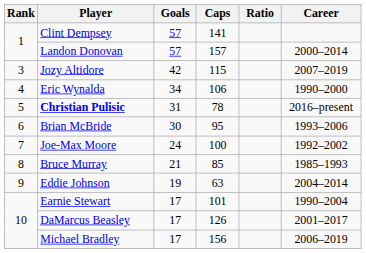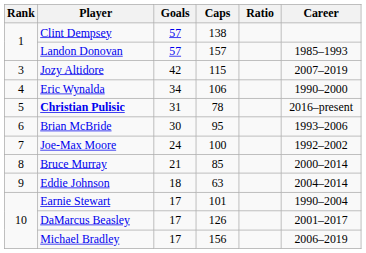 <table class="wikitable sortable" style="text-align:center;">
 <tr>
 <th style="width:30px;" sort-data- type="number">Rank</th>
 <th style="width:150px; class=unsortable">Player</th>
 <th style="width:50px;" sort-data- type="number">Goals</th>
 <th style="width:50px;" sort-data- type="number">Caps</th>
 <th style="width:50px;" sort-data- type="number">Ratio</th>
 <th style="width:100px;">Career</th>
 </tr>
 <tr>
 <td rowspan="2">1</td>
 <td align=left><a href='#'>Clint Dempsey</a></td>
 <td><a href='#'>57</a></td>
-<td>141</td>
+<td>138</td>
 <td></td>
 <td></td>
 </tr>
 <tr>
 <td align=left><a href='#'>Landon Donovan</a></td>
 <td><a href='#'>57</a></td>
 <td>157</td>
 <td></td>
-<td>2000–2014</td>
+<td>1985–1993</td>
 </tr>
 <tr>
 <td>3</td>
 <td align=left><a href='#'>Jozy Altidore</a></td>
 <td>42</td>
 <td>115</td>
 <td></td>
 <td>2007–2019</td>
 </tr>
 <tr>
 <td>4</td>
 <td align=left><a href='#'>Eric Wynalda</a></td>
 <td>34</td>
 <td>106</td>
 <td></td>
 <td>1990–2000</td>
 </tr>
 <tr>
 <td>5</td>
 <td align=left><strong><a href='#'>Christian Pulisic</a></strong></td>
 <td>31</td>
 <td>78</td>
 <td></td>
 <td>2016–present</td>
 </tr>
 <tr>
 <td>6</td>
 <td align=left><a href='#'>Brian McBride</a></td>
 <td>30</td>
 <td>95</td>
 <td></td>
 <td>1993–2006</td>
 </tr>
 <tr>
 <td>7</td>
 <td align=left><a href='#'>Joe-Max Moore</a></td>
 <td>24</td>
 <td>100</td>
 <td></td>
 <td>1992–2002</td>
 </tr>
 <tr>
 <td>8</td>
 <td align=left><a href='#'>Bruce Murray</a></td>
 <td>21</td>
 <td>85</td>
 <td></td>
-<td>1985–1993</td>
+<td>2000–2014</td>
 </tr>
 <tr>
 <td>9</td>
 <td align=left><a href='#'>Eddie Johnson</a></td>
-<td>19</td>
+<td>18</td>
 <td>63</td>
 <td></td>
 <td>2004–2014</td>
 </tr>
 <tr>
 <td rowspan="3">10</td>
 <td align=left><a href='#'>Earnie Stewart</a></td>
 <td>17</td>
 <td>101</td>
 <td></td>
 <td>1990–2004</td>
 </tr>
 <tr>
 <td align=left><a href='#'>DaMarcus Beasley</a></td>
 <td>17</td>
 <td>126</td>
 <td></td>
 <td>2001–2017</td>
 </tr>
 <tr>
 <td align=left><a href='#'>Michael Bradley</a></td>
 <td>17</td>
 <td>156</td>
 <td></td>
 <td>2006–2019</td>
 </tr>
 </table>
